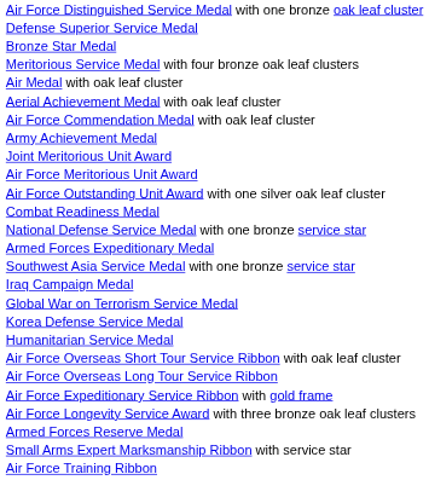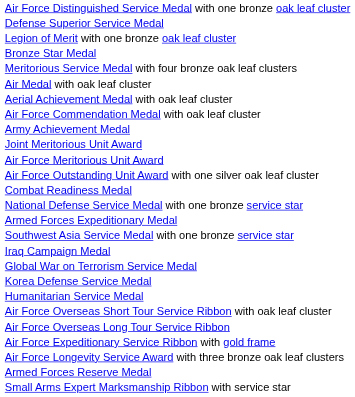 <table>
 <tr>
 <td></td>
 <td><a href='#'>Air Force Distinguished Service Medal</a> with one bronze <a href='#'>oak leaf cluster</a></td>
 </tr>
 <tr>
 <td></td>
 <td><a href='#'>Defense Superior Service Medal</a></td>
+</tr>
+<tr>
+<td></td>
+<td><a href='#'>Legion of Merit</a> with one bronze <a href='#'>oak leaf cluster</a></td>
 </tr>
 <tr>
 <td></td>
 <td><a href='#'>Bronze Star Medal</a></td>
 </tr>
 <tr>
 <td></td>
 <td><a href='#'>Meritorious Service Medal</a> with four bronze oak leaf clusters</td>
 </tr>
 <tr>
 <td></td>
 <td><a href='#'>Air Medal</a> with oak leaf cluster</td>
 </tr>
 <tr>
 <td></td>
 <td><a href='#'>Aerial Achievement Medal</a> with oak leaf cluster</td>
 </tr>
 <tr>
 <td></td>
 <td><a href='#'>Air Force Commendation Medal</a> with oak leaf cluster</td>
 </tr>
 <tr>
 <td></td>
 <td><a href='#'>Army Achievement Medal</a></td>
 </tr>
 <tr>
 <td></td>
 <td><a href='#'>Joint Meritorious Unit Award</a></td>
 </tr>
 <tr>
 <td></td>
 <td><a href='#'>Air Force Meritorious Unit Award</a></td>
 </tr>
 <tr>
 <td></td>
 <td><a href='#'>Air Force Outstanding Unit Award</a> with one silver oak leaf cluster</td>
 </tr>
 <tr>
 <td></td>
 <td><a href='#'>Combat Readiness Medal</a></td>
 </tr>
 <tr>
 <td></td>
 <td><a href='#'>National Defense Service Medal</a> with one bronze <a href='#'>service star</a></td>
 </tr>
 <tr>
 <td></td>
 <td><a href='#'>Armed Forces Expeditionary Medal</a></td>
 </tr>
 <tr>
 <td></td>
 <td><a href='#'>Southwest Asia Service Medal</a> with one bronze <a href='#'>service star</a></td>
 </tr>
 <tr>
 <td></td>
 <td><a href='#'>Iraq Campaign Medal</a></td>
 </tr>
 <tr>
 <td></td>
 <td><a href='#'>Global War on Terrorism Service Medal</a></td>
 </tr>
 <tr>
 <td></td>
 <td><a href='#'>Korea Defense Service Medal</a></td>
 </tr>
 <tr>
 <td></td>
 <td><a href='#'>Humanitarian Service Medal</a></td>
 </tr>
 <tr>
 <td></td>
 <td><a href='#'>Air Force Overseas Short Tour Service Ribbon</a> with oak leaf cluster</td>
 </tr>
 <tr>
 <td></td>
 <td><a href='#'>Air Force Overseas Long Tour Service Ribbon</a></td>
 </tr>
 <tr>
 <td></td>
 <td><a href='#'>Air Force Expeditionary Service Ribbon</a> with <a href='#'>gold frame</a></td>
 </tr>
 <tr>
 <td></td>
 <td><a href='#'>Air Force Longevity Service Award</a> with three bronze oak leaf clusters</td>
 </tr>
 <tr>
 <td><span></span></td>
 <td><a href='#'>Armed Forces Reserve Medal</a></td>
 </tr>
 <tr>
 <td></td>
 <td><a href='#'>Small Arms Expert Marksmanship Ribbon</a> with service star</td>
 </tr>
-<tr>
-<td></td>
-<td><a href='#'>Air Force Training Ribbon</a></td>
-</tr>
 </table>
